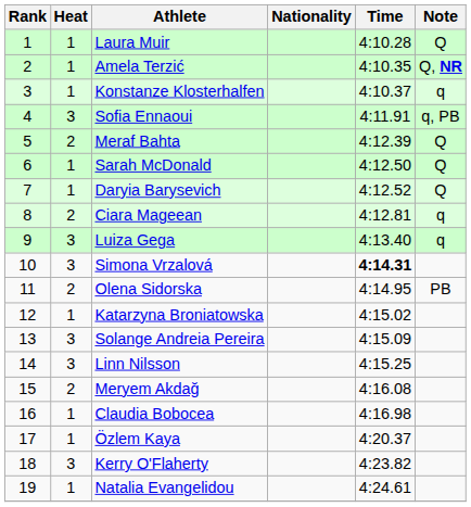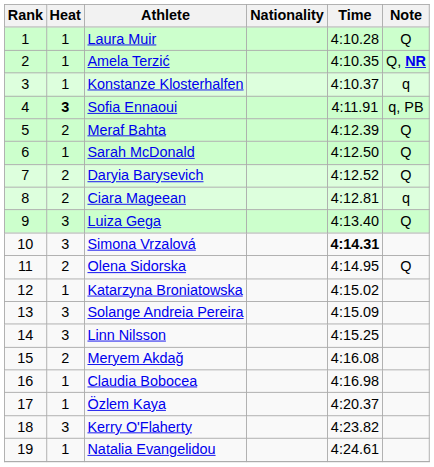 <table class="wikitable sortable" style="text-align:center">
 <tr>
 <th>Rank</th>
 <th>Heat</th>
 <th>Athlete</th>
 <th>Nationality</th>
 <th>Time</th>
 <th>Note</th>
 </tr>
 <tr bgcolor=ccffcc>
 <td>1</td>
 <td>1</td>
 <td align=left><a href='#'>Laura Muir</a></td>
 <td align=left></td>
 <td>4:10.28</td>
 <td>Q</td>
 </tr>
 <tr bgcolor=ccffcc>
 <td>2</td>
 <td>1</td>
 <td align=left><a href='#'>Amela Terzić</a></td>
 <td align=left></td>
 <td>4:10.35</td>
 <td>Q, <strong><a href='#'>NR</a></strong></td>
 </tr>
 <tr bgcolor=ddffdd>
 <td>3</td>
 <td>1</td>
 <td align=left><a href='#'>Konstanze Klosterhalfen</a></td>
 <td align=left></td>
 <td>4:10.37</td>
 <td>q</td>
 </tr>
 <tr bgcolor=ccffcc>
 <td>4</td>
-<td>3</td>
+<td><strong>3</strong></td>
 <td align=left><a href='#'>Sofia Ennaoui</a></td>
 <td align=left></td>
 <td>4:11.91</td>
 <td>q, PB</td>
 </tr>
 <tr bgcolor=ccffcc>
 <td>5</td>
 <td>2</td>
 <td align=left><a href='#'>Meraf Bahta</a></td>
 <td align=left></td>
 <td>4:12.39</td>
 <td>Q</td>
 </tr>
 <tr bgcolor=ccffcc>
 <td>6</td>
 <td>1</td>
 <td align=left><a href='#'>Sarah McDonald</a></td>
 <td align=left></td>
 <td>4:12.50</td>
 <td>Q</td>
 </tr>
 <tr bgcolor=ddffdd>
 <td>7</td>
-<td>1</td>
+<td>2</td>
 <td align=left><a href='#'>Daryia Barysevich</a></td>
 <td align=left></td>
 <td>4:12.52</td>
 <td>Q</td>
 </tr>
 <tr bgcolor=ddffdd>
 <td>8</td>
 <td>2</td>
 <td align=left><a href='#'>Ciara Mageean</a></td>
 <td align=left></td>
 <td>4:12.81</td>
 <td>q</td>
 </tr>
 <tr bgcolor=ccffcc>
 <td>9</td>
 <td>3</td>
 <td align=left><a href='#'>Luiza Gega</a></td>
 <td align=left></td>
 <td>4:13.40</td>
-<td>q</td>
+<td>Q</td>
 </tr>
 <tr>
 <td>10</td>
 <td>3</td>
 <td align=left><a href='#'>Simona Vrzalová</a></td>
 <td align=left></td>
 <td><strong>4:14.31</strong></td>
 <td></td>
 </tr>
 <tr>
 <td>11</td>
 <td>2</td>
 <td align=left><a href='#'>Olena Sidorska</a></td>
 <td align=left></td>
 <td>4:14.95</td>
-<td>PB</td>
+<td>Q</td>
 </tr>
 <tr>
 <td>12</td>
 <td>1</td>
 <td align=left><a href='#'>Katarzyna Broniatowska</a></td>
 <td align=left></td>
 <td>4:15.02</td>
 <td></td>
 </tr>
 <tr>
 <td>13</td>
 <td>3</td>
 <td align=left><a href='#'>Solange Andreia Pereira</a></td>
 <td align=left></td>
 <td>4:15.09</td>
 <td></td>
 </tr>
 <tr>
 <td>14</td>
 <td>3</td>
 <td align=left><a href='#'>Linn Nilsson</a></td>
 <td align=left></td>
 <td>4:15.25</td>
 <td></td>
 </tr>
 <tr>
 <td>15</td>
 <td>2</td>
 <td align=left><a href='#'>Meryem Akdağ</a></td>
 <td align=left></td>
 <td>4:16.08</td>
 <td></td>
 </tr>
 <tr>
 <td>16</td>
 <td>1</td>
 <td align=left><a href='#'>Claudia Bobocea</a></td>
 <td align=left></td>
 <td>4:16.98</td>
 <td></td>
 </tr>
 <tr>
 <td>17</td>
 <td>1</td>
 <td align=left><a href='#'>Özlem Kaya</a></td>
 <td align=left></td>
 <td>4:20.37</td>
 <td></td>
 </tr>
 <tr>
 <td>18</td>
 <td>3</td>
 <td align=left><a href='#'>Kerry O'Flaherty</a></td>
 <td align=left></td>
 <td>4:23.82</td>
 <td></td>
 </tr>
 <tr>
 <td>19</td>
 <td>1</td>
 <td align=left><a href='#'>Natalia Evangelidou</a></td>
 <td align=left></td>
 <td>4:24.61</td>
 <td></td>
 </tr>
 <tr>
 </tr>
 </table>
